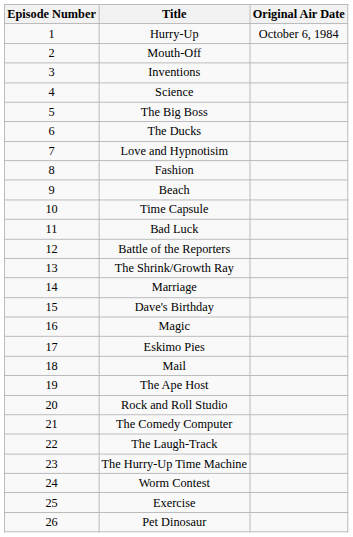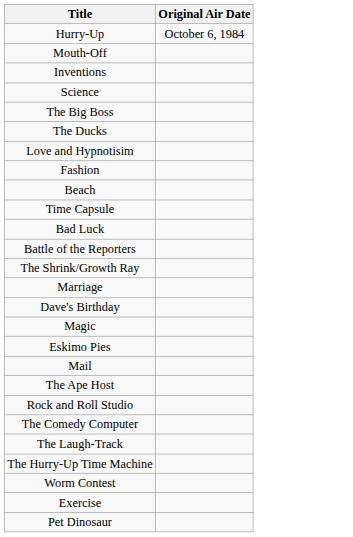 <table class="wikitable" Style="text-align:center">
 <tr>
-<th>Episode Number</th>
 <th>Title</th>
 <th>Original Air Date</th>
 </tr>
 <tr>
-<td>1</td>
 <td>Hurry-Up</td>
 <td>October 6, 1984</td>
 </tr>
 <tr>
-<td>2</td>
 <td>Mouth-Off</td>
 <td></td>
 </tr>
 <tr>
-<td>3</td>
 <td>Inventions</td>
 <td></td>
 </tr>
 <tr>
-<td>4</td>
 <td>Science</td>
 <td></td>
 </tr>
 <tr>
-<td>5</td>
 <td>The Big Boss</td>
 <td></td>
 </tr>
 <tr>
-<td>6</td>
 <td>The Ducks</td>
 <td></td>
 </tr>
 <tr>
-<td>7</td>
 <td>Love and Hypnotisim</td>
 <td></td>
 </tr>
 <tr>
-<td>8</td>
 <td>Fashion</td>
 <td></td>
 </tr>
 <tr>
-<td>9</td>
 <td>Beach</td>
 <td></td>
 </tr>
 <tr>
-<td>10</td>
 <td>Time Capsule</td>
 <td></td>
 </tr>
 <tr>
-<td>11</td>
 <td>Bad Luck</td>
 <td></td>
 </tr>
 <tr>
-<td>12</td>
 <td>Battle of the Reporters</td>
 <td></td>
 </tr>
 <tr>
-<td>13</td>
 <td>The Shrink/Growth Ray</td>
 <td></td>
 </tr>
 <tr>
-<td>14</td>
 <td>Marriage</td>
 <td></td>
 </tr>
 <tr>
-<td>15</td>
 <td>Dave's Birthday</td>
 <td></td>
 </tr>
 <tr>
-<td>16</td>
 <td>Magic</td>
 <td></td>
 </tr>
 <tr>
-<td>17</td>
 <td>Eskimo Pies</td>
 <td></td>
 </tr>
 <tr>
-<td>18</td>
 <td>Mail</td>
 <td></td>
 </tr>
 <tr>
-<td>19</td>
 <td>The Ape Host</td>
 <td></td>
 </tr>
 <tr>
-<td>20</td>
 <td>Rock and Roll Studio</td>
 <td></td>
 </tr>
 <tr>
-<td>21</td>
 <td>The Comedy Computer</td>
 <td></td>
 </tr>
 <tr>
-<td>22</td>
 <td>The Laugh-Track</td>
 <td></td>
 </tr>
 <tr>
-<td>23</td>
 <td>The Hurry-Up Time Machine</td>
 <td></td>
 </tr>
 <tr>
-<td>24</td>
 <td>Worm Contest</td>
 <td></td>
 </tr>
 <tr>
-<td>25</td>
 <td>Exercise</td>
 <td></td>
 </tr>
 <tr>
-<td>26</td>
 <td>Pet Dinosaur</td>
 <td></td>
 </tr>
 </table>
